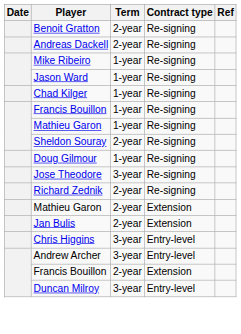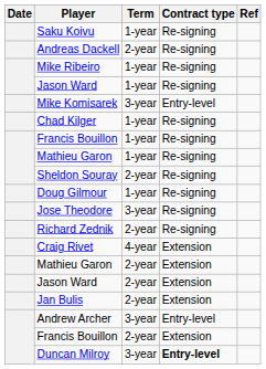 <table class="wikitable plainrowheaders">
 <tr style="background:#ddd; text-align:center;">
 <th>Date</th>
 <th>Player</th>
 <th>Term</th>
 <th>Contract type</th>
 <th>Ref</th>
 </tr>
 <tr>
 <th scope="row"></th>
-<td><a href='#'>Benoit Gratton</a></td>
-<td>2-year</td>
+<td><a href='#'>Saku Koivu</a></td>
+<td>1-year</td>
 <td>Re-signing</td>
 <td></td>
 </tr>
 <tr>
 <th scope="row"></th>
 <td><a href='#'>Andreas Dackell</a></td>
 <td>2-year</td>
 <td>Re-signing</td>
 <td></td>
 </tr>
 <tr>
 <th scope="row" rowspan=2></th>
 <td><a href='#'>Mike Ribeiro</a></td>
 <td>1-year</td>
 <td>Re-signing</td>
 <td></td>
 </tr>
 <tr>
 <td><a href='#'>Jason Ward</a></td>
 <td>1-year</td>
 <td>Re-signing</td>
+<td></td>
+</tr>
+<tr>
+<th scope="row"></th>
+<td><a href='#'>Mike Komisarek</a></td>
+<td>3-year</td>
+<td>Entry-level</td>
 <td></td>
 </tr>
 <tr>
 <th scope="row"></th>
 <td><a href='#'>Chad Kilger</a></td>
 <td>1-year</td>
 <td>Re-signing</td>
 <td></td>
 </tr>
 <tr>
 <th scope="row" rowspan=3></th>
 <td><a href='#'>Francis Bouillon</a></td>
 <td>1-year</td>
 <td>Re-signing</td>
 <td></td>
 </tr>
 <tr>
 <td><a href='#'>Mathieu Garon</a></td>
 <td>1-year</td>
 <td>Re-signing</td>
 <td></td>
 </tr>
 <tr>
 <td><a href='#'>Sheldon Souray</a></td>
 <td>2-year</td>
 <td>Re-signing</td>
 <td></td>
 </tr>
 <tr>
 <th scope="row"></th>
 <td><a href='#'>Doug Gilmour</a></td>
 <td>1-year</td>
 <td>Re-signing</td>
 <td></td>
 </tr>
 <tr>
 <th scope="row"></th>
 <td><a href='#'>Jose Theodore</a></td>
 <td>3-year</td>
 <td>Re-signing</td>
 <td></td>
 </tr>
 <tr>
 <th scope="row"></th>
 <td><a href='#'>Richard Zednik</a></td>
 <td>2-year</td>
 <td>Re-signing</td>
 <td></td>
 </tr>
 <tr>
 <th scope="row"></th>
+<td><a href='#'>Craig Rivet</a></td>
+<td>4-year</td>
+<td>Extension</td>
+<td></td>
+</tr>
+<tr>
+<th scope="row"></th>
 <td>Mathieu Garon</td>
+<td>2-year</td>
+<td>Extension</td>
+<td></td>
+</tr>
+<tr>
+<th scope="row"></th>
+<td>Jason Ward</td>
 <td>2-year</td>
 <td>Extension</td>
 <td></td>
 </tr>
 <tr>
 <th scope="row"></th>
 <td><a href='#'>Jan Bulis</a></td>
 <td>2-year</td>
 <td>Extension</td>
-<td></td>
-</tr>
-<tr>
-<th scope="row"></th>
-<td><a href='#'>Chris Higgins</a></td>
-<td>3-year</td>
-<td>Entry-level</td>
 <td></td>
 </tr>
 <tr>
 <th scope="row" rowspan=3></th>
 <td>Andrew Archer</td>
 <td>3-year</td>
 <td>Entry-level</td>
 <td></td>
 </tr>
 <tr>
 <td>Francis Bouillon</td>
 <td>2-year</td>
 <td>Extension</td>
 <td></td>
 </tr>
 <tr>
 <td><a href='#'>Duncan Milroy</a></td>
 <td>3-year</td>
-<td>Entry-level</td>
+<td><strong>Entry-level</strong></td>
 <td></td>
 </tr>
 </table>
